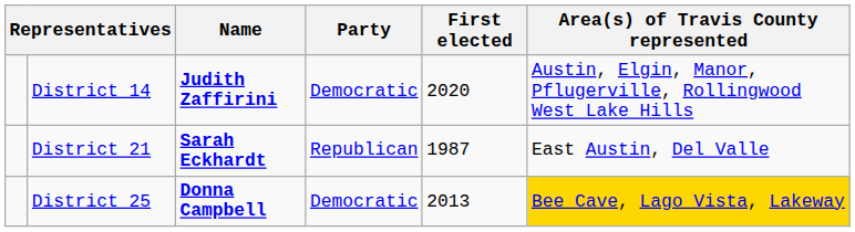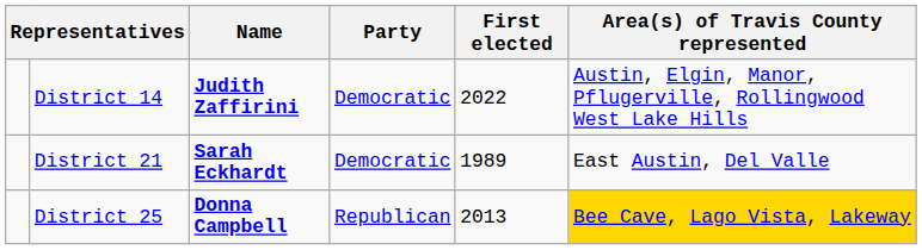 <table class="wikitable sortable">
 <tr>
 <th colspan="2">Representatives</th>
 <th>Name</th>
 <th>Party</th>
 <th>First elected</th>
 <th>Area(s) of Travis County represented</th>
 </tr>
 <tr>
 <td> </td>
 <td><a href='#'>District 14</a></td>
 <td><strong><a href='#'>Judith Zaffirini</a></strong></td>
 <td><a href='#'>Democratic</a></td>
-<td>2020</td>
+<td>2022</td>
 <td><a href='#'>Austin</a>, <a href='#'>Elgin</a>, <a href='#'>Manor</a>, <a href='#'>Pflugerville</a>, <a href='#'>Rollingwood</a> <a href='#'>West Lake Hills</a></td>
 </tr>
 <tr>
 <td> </td>
 <td><a href='#'>District 21</a></td>
 <td><strong><a href='#'>Sarah Eckhardt</a></strong></td>
-<td><a href='#'>Republican</a></td>
-<td>1987</td>
+<td><a href='#'>Democratic</a></td>
+<td>1989</td>
 <td>East <a href='#'>Austin</a>, <a href='#'>Del Valle</a></td>
 </tr>
 <tr>
 <td> </td>
 <td><a href='#'>District 25</a></td>
 <td><strong><a href='#'>Donna Campbell</a></strong></td>
-<td><a href='#'>Democratic</a></td>
+<td><a href='#'>Republican</a></td>
 <td>2013</td>
 <td style="background: gold;"><a href='#'>Bee Cave</a>, <a href='#'>Lago Vista</a>, <a href='#'>Lakeway</a></td>
 </tr>
 </table>
